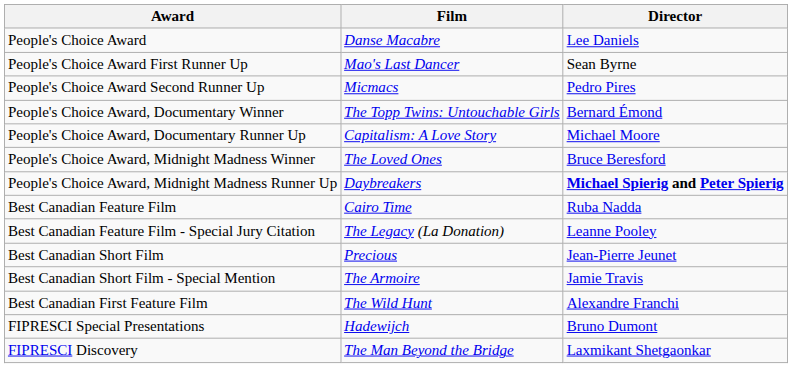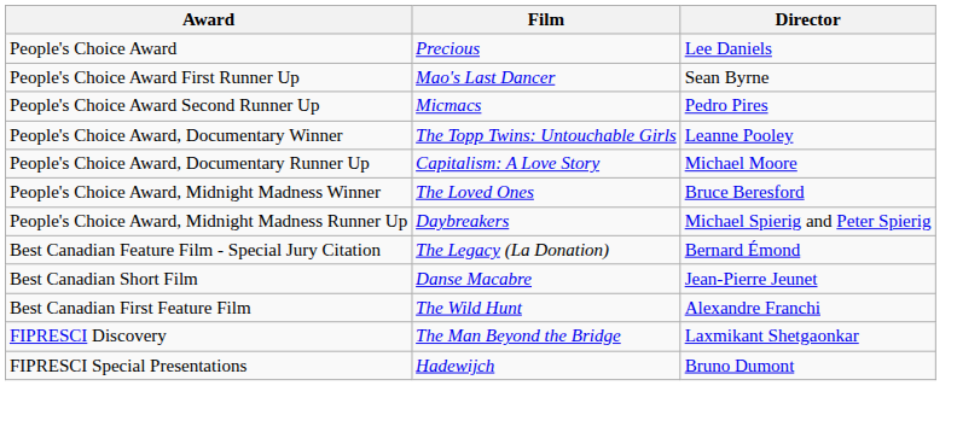 <table class="wikitable">
 <tr>
 <th>Award</th>
 <th>Film</th>
 <th>Director</th>
 </tr>
 <tr>
 <td>People's Choice Award</td>
-<td><em><a href='#'>Danse Macabre</a></em></td>
+<td><em><a href='#'>Precious</a></em></td>
 <td><a href='#'>Lee Daniels</a></td>
 </tr>
 <tr>
 <td>People's Choice Award First Runner Up</td>
 <td><em><a href='#'>Mao's Last Dancer</a></em></td>
 <td>Sean Byrne</td>
 </tr>
 <tr>
 <td>People's Choice Award Second Runner Up</td>
 <td><em><a href='#'>Micmacs</a></em></td>
 <td><a href='#'>Pedro Pires</a></td>
 </tr>
 <tr>
 <td>People's Choice Award, Documentary Winner</td>
 <td><em><a href='#'>The Topp Twins: Untouchable Girls</a></em></td>
-<td><a href='#'>Bernard Émond</a></td>
+<td><a href='#'>Leanne Pooley</a></td>
 </tr>
 <tr>
 <td>People's Choice Award, Documentary Runner Up</td>
 <td><em><a href='#'>Capitalism: A Love Story</a></em></td>
 <td><a href='#'>Michael Moore</a></td>
 </tr>
 <tr>
 <td>People's Choice Award, Midnight Madness Winner</td>
 <td><em><a href='#'>The Loved Ones</a></em></td>
 <td><a href='#'>Bruce Beresford</a></td>
 </tr>
 <tr>
 <td>People's Choice Award, Midnight Madness Runner Up</td>
 <td><em><a href='#'>Daybreakers</a></em></td>
-<td><strong><a href='#'>Michael Spierig</a> and <a href='#'>Peter Spierig</a></strong></td>
-</tr>
-<tr>
-<td>Best Canadian Feature Film</td>
-<td><em><a href='#'>Cairo Time</a></em></td>
-<td><a href='#'>Ruba Nadda</a></td>
+<td><a href='#'>Michael Spierig</a> and <a href='#'>Peter Spierig</a></td>
 </tr>
 <tr>
 <td>Best Canadian Feature Film - Special Jury Citation</td>
 <td><em><a href='#'>The Legacy</a> (La Donation)</em></td>
-<td><a href='#'>Leanne Pooley</a></td>
+<td><a href='#'>Bernard Émond</a></td>
 </tr>
 <tr>
 <td>Best Canadian Short Film</td>
-<td><em><a href='#'>Precious</a></em></td>
+<td><em><a href='#'>Danse Macabre</a></em></td>
 <td><a href='#'>Jean-Pierre Jeunet</a></td>
-</tr>
-<tr>
-<td>Best Canadian Short Film - Special Mention</td>
-<td><em><a href='#'>The Armoire</a></em></td>
-<td><a href='#'>Jamie Travis</a></td>
 </tr>
 <tr>
 <td>Best Canadian First Feature Film</td>
 <td><em><a href='#'>The Wild Hunt</a></em></td>
 <td><a href='#'>Alexandre Franchi</a></td>
 </tr>
 <tr>
+<td><a href='#'>FIPRESCI</a> Discovery</td>
+<td><em><a href='#'>The Man Beyond the Bridge</a></em></td>
+<td><a href='#'>Laxmikant Shetgaonkar</a></td>
+</tr>
+<tr>
 <td>FIPRESCI Special Presentations</td>
 <td><em><a href='#'>Hadewijch</a></em></td>
 <td><a href='#'>Bruno Dumont</a></td>
 </tr>
-<tr>
-<td><a href='#'>FIPRESCI</a> Discovery</td>
-<td><em><a href='#'>The Man Beyond the Bridge</a></em></td>
-<td><a href='#'>Laxmikant Shetgaonkar</a></td>
-</tr>
 </table>
